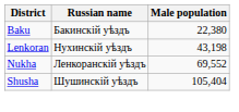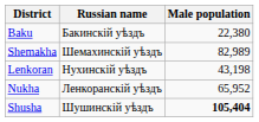 <table class="wikitable sortable">
 <tr>
 <th>District</th>
 <th>Russian name</th>
 <th>Male population</th>
 </tr>
 <tr>
 <td><a href='#'>Baku</a></td>
 <td>Бакинскій уѣздъ</td>
 <td align="right">22,380</td>
 </tr>
 <tr>
+<td><a href='#'>Shemakha</a></td>
+<td>Шемахинскій уѣздъ</td>
+<td align="right">82,989</td>
+</tr>
+<tr>
 <td><a href='#'>Lenkoran</a></td>
 <td>Нухинскій уѣздъ</td>
 <td align="right">43,198</td>
 </tr>
 <tr>
 <td><a href='#'>Nukha</a></td>
 <td>Ленкоранскій уѣздъ</td>
-<td align="right">69,552</td>
+<td align="right">65,952</td>
 </tr>
 <tr>
 <td><a href='#'>Shusha</a></td>
 <td>Шушинскій уѣздъ</td>
-<td align="right">105,404</td>
+<td align="right"><strong>105,404</strong></td>
 </tr>
 </table>
